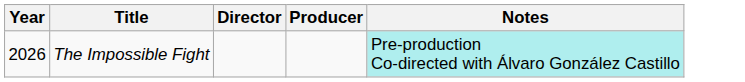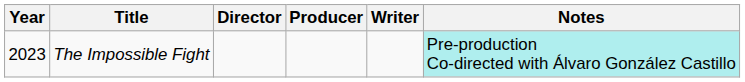 <table class= wikitable sortable>
 <tr>
 <th>Year</th>
 <th>Title</th>
 <th>Director</th>
 <th>Producer</th>
+<th>Writer</th>
 <th>Notes</th>
 </tr>
 <tr>
-<td>2026</td>
+<td>2023</td>
 <td><em>The Impossible Fight</em></td>
+<td></td>
 <td></td>
 <td></td>
 <td style="background: paleturquoise;">Pre-production<br>Co-directed with Álvaro González Castillo</td>
 </tr>
 </table>
